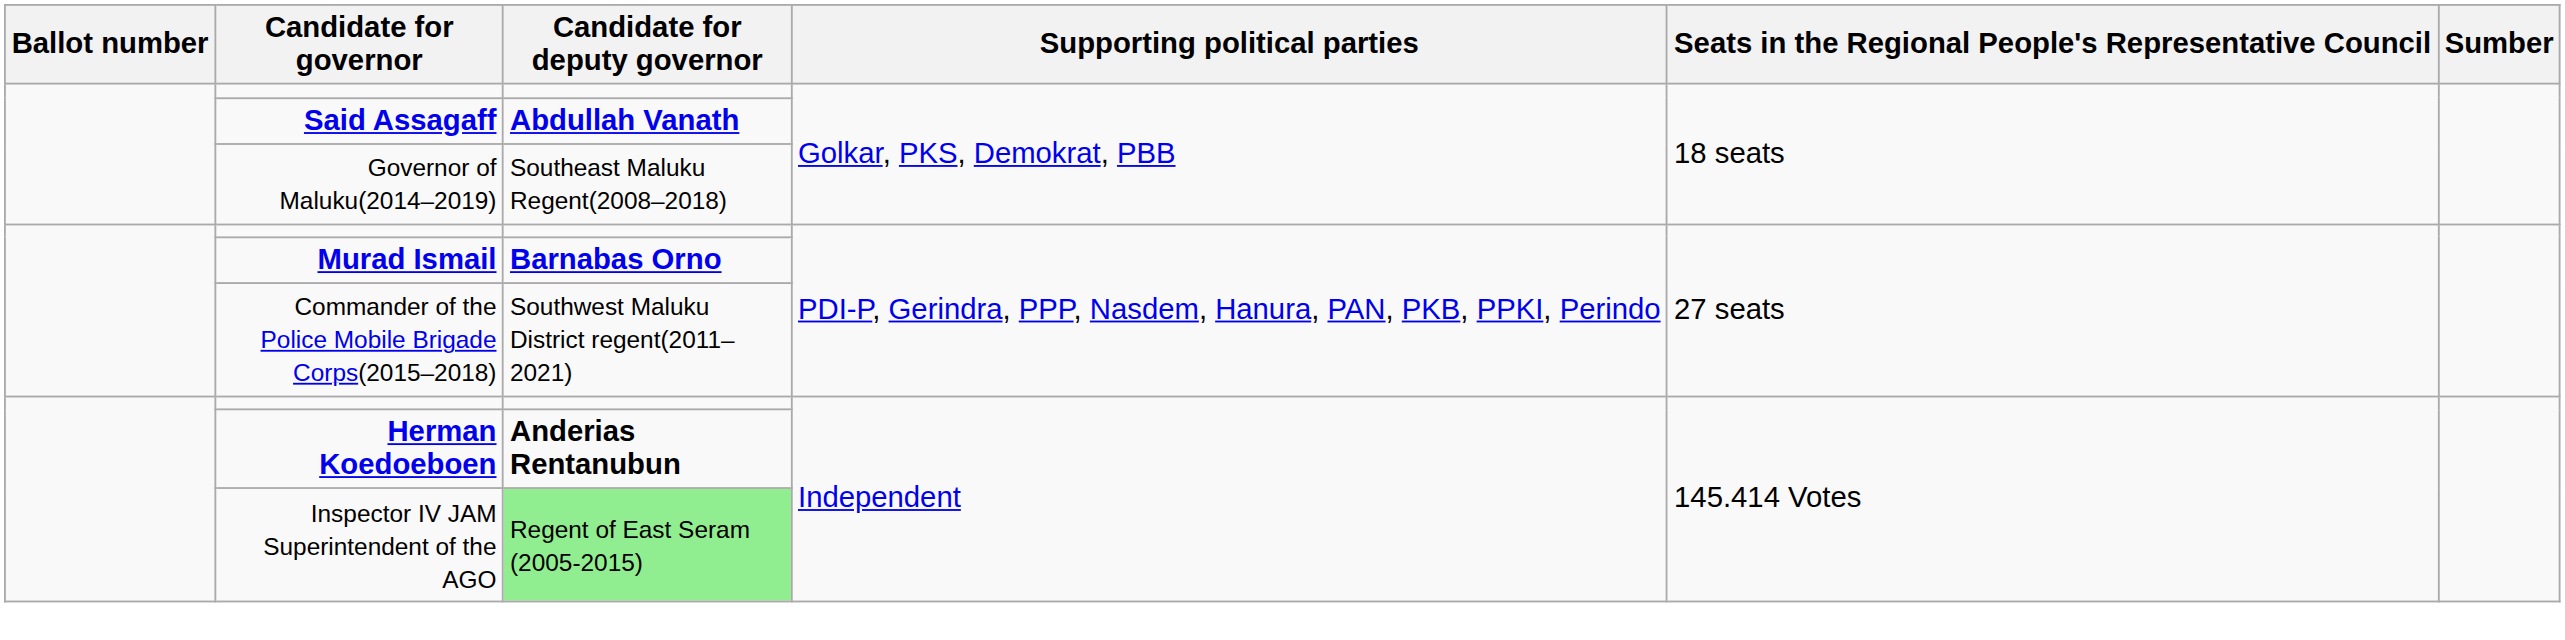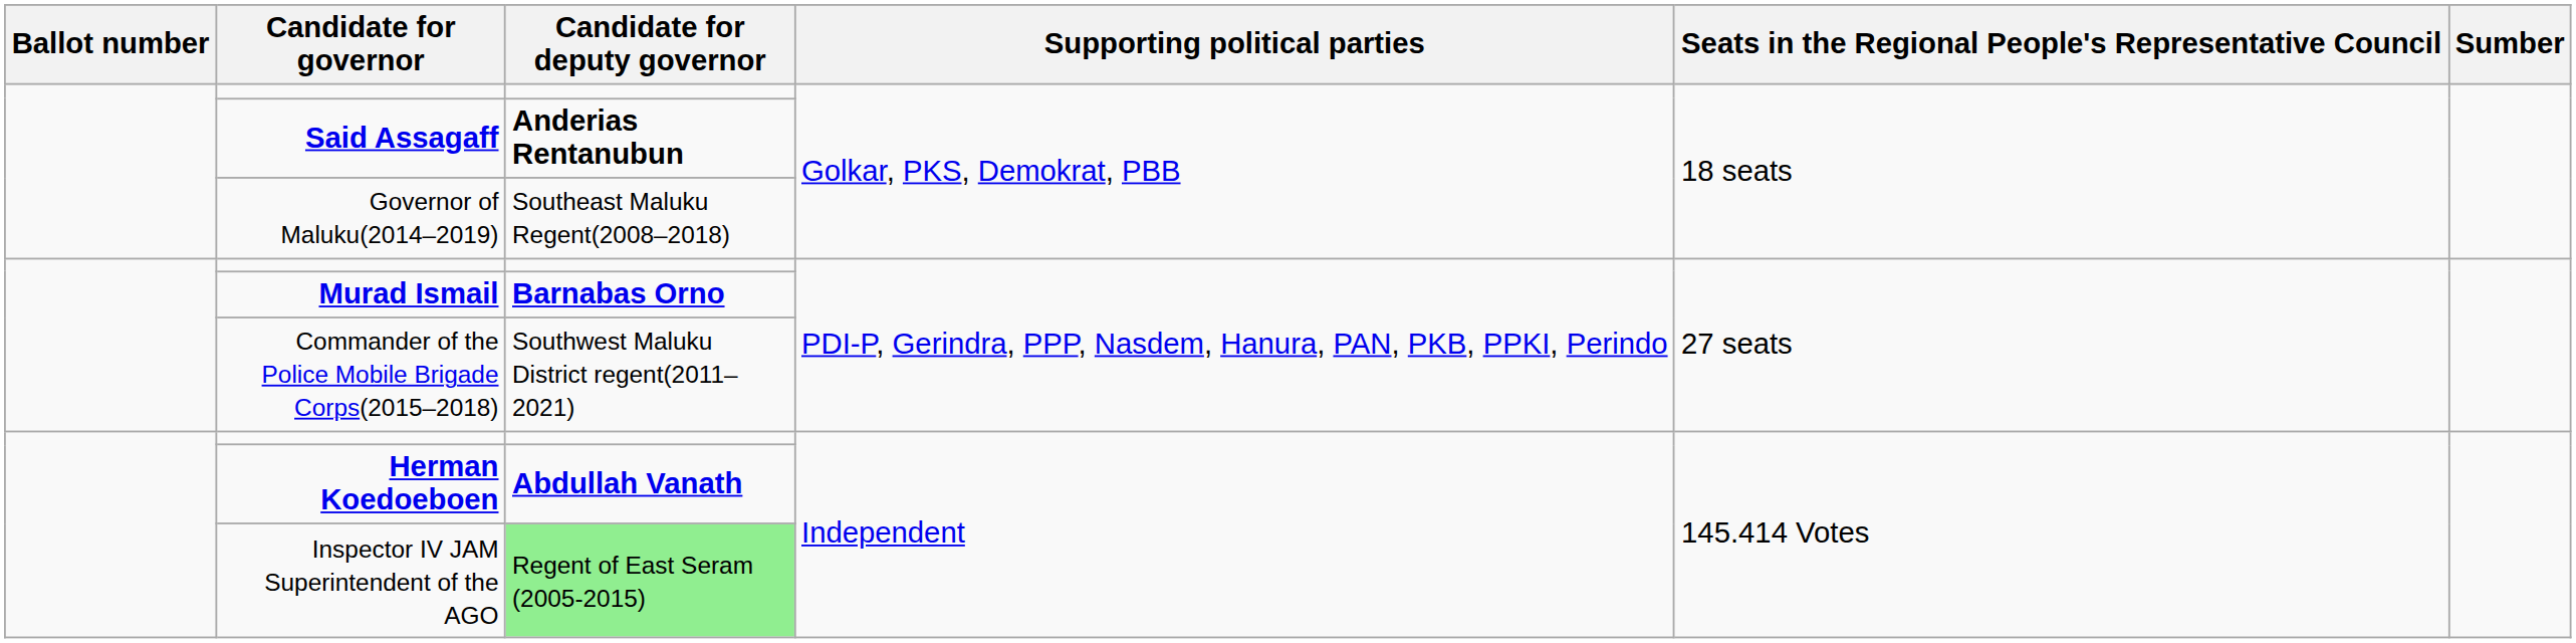 <table class="wikitable">
 <tr>
 <th>Ballot number</th>
 <th>Candidate for governor</th>
 <th>Candidate for deputy governor</th>
 <th>Supporting political parties</th>
 <th>Seats in the Regional People's Representative Council</th>
 <th>Sumber</th>
 </tr>
 <tr>
 <td rowspan="3"></td>
 <td align="right"></td>
 <td></td>
 <td rowspan="3"><a href='#'>Golkar</a>, <a href='#'>PKS</a>, <a href='#'>Demokrat</a>, <a href='#'>PBB</a></td>
 <td rowspan="3">18 seats</td>
 <td rowspan="3" align="right"></td>
 </tr>
 <tr>
 <td align="right" width="150"><strong><a href='#'>Said Assagaff</a></strong></td>
-<td width="150"><strong><a href='#'>Abdullah Vanath</a></strong></td>
+<td width="150"><strong>Anderias Rentanubun</strong></td>
 </tr>
 <tr>
 <td align="right"><small>Governor of Maluku</small><small>(2014–2019)</small></td>
 <td><small>Southeast Maluku Regent</small><small>(2008–2018)</small></td>
 </tr>
 <tr>
 <td rowspan="3"></td>
 <td align="right"></td>
 <td></td>
 <td rowspan="3"><a href='#'>PDI-P</a>, <a href='#'>Gerindra</a>, <a href='#'>PPP</a>, <a href='#'>Nasdem</a>, <a href='#'>Hanura</a>, <a href='#'>PAN</a>, <a href='#'>PKB</a>, <a href='#'>PPKI</a>, <a href='#'>Perindo</a></td>
 <td rowspan="3">27 seats</td>
 <td rowspan="3"></td>
 </tr>
 <tr>
 <td align="right" width="150"><strong><a href='#'>Murad Ismail</a></strong></td>
 <td width="150"><strong><a href='#'>Barnabas Orno</a></strong></td>
 </tr>
 <tr>
 <td align="right"><small>Commander of the <a href='#'>Police Mobile Brigade Corps</a></small><small>(2015–2018)</small></td>
 <td><small>Southwest Maluku District regent</small><small>(2011–2021)</small></td>
 </tr>
 <tr>
 <td rowspan="3"></td>
 <td align="right"></td>
 <td></td>
 <td rowspan="3"><a href='#'>Independent</a></td>
 <td rowspan="3">145.414 Votes</td>
 <td rowspan="3"></td>
 </tr>
 <tr>
 <td align="right" width="150"><strong><a href='#'>Herman Koedoeboen</a></strong></td>
-<td width="150"><strong>Anderias Rentanubun</strong></td>
+<td width="150"><strong><a href='#'>Abdullah Vanath</a></strong></td>
 </tr>
 <tr>
 <td align="right"><small>Inspector IV JAM Superintendent of the AGO</small></td>
 <td style="background: lightgreen;"><small>Regent of East Seram</small><br><small>(2005-2015)</small></td>
 </tr>
 </table>
